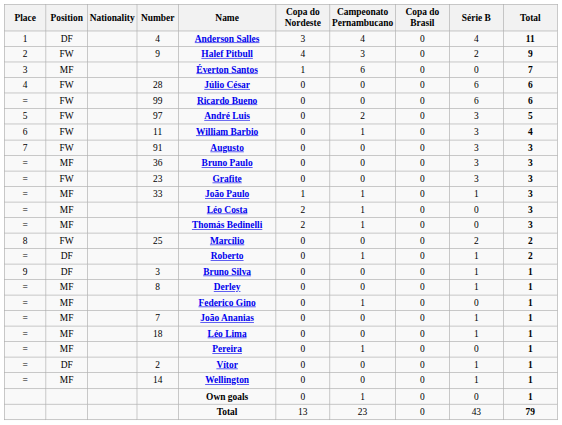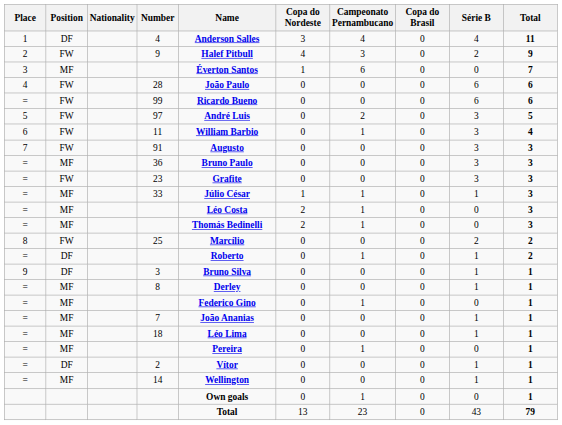 <table class="wikitable" style="font-size: 95%; text-align: center;">
 <tr>
 <th width=60>Place</th>
 <th width=60>Position</th>
 <th width=60>Nationality</th>
 <th width=60>Number</th>
 <th width=150>Name</th>
 <th width=80>Copa do Nordeste</th>
 <th width=80>Campeonato Pernambucano</th>
 <th width=80>Copa do Brasil</th>
 <th width=80>Série B</th>
 <th width=80>Total</th>
 </tr>
 <tr>
 <td>1</td>
 <td>DF</td>
 <td></td>
 <td>4</td>
 <td><strong><a href='#'>Anderson Salles</a></strong></td>
 <td>3</td>
 <td>4</td>
 <td>0</td>
 <td>4</td>
 <td><strong>11</strong></td>
 </tr>
 <tr>
 <td>2</td>
 <td>FW</td>
 <td></td>
 <td>9</td>
 <td><strong><a href='#'>Halef Pitbull</a></strong></td>
 <td>4</td>
 <td>3</td>
 <td>0</td>
 <td>2</td>
 <td><strong>9</strong></td>
 </tr>
 <tr>
 <td>3</td>
 <td>MF</td>
 <td></td>
 <td></td>
 <td><strong><a href='#'>Éverton Santos</a></strong></td>
 <td>1</td>
 <td>6</td>
 <td>0</td>
 <td>0</td>
 <td><strong>7</strong></td>
 </tr>
 <tr>
 <td>4</td>
 <td>FW</td>
 <td></td>
 <td>28</td>
-<td><strong><a href='#'>Júlio César</a></strong></td>
+<td><strong><a href='#'>João Paulo</a></strong></td>
 <td>0</td>
 <td>0</td>
 <td>0</td>
 <td>6</td>
 <td><strong>6</strong></td>
 </tr>
 <tr>
 <td>=</td>
 <td>FW</td>
 <td></td>
 <td>99</td>
 <td><strong><a href='#'>Ricardo Bueno</a></strong></td>
 <td>0</td>
 <td>0</td>
 <td>0</td>
 <td>6</td>
 <td><strong>6</strong></td>
 </tr>
 <tr>
 <td>5</td>
 <td>FW</td>
 <td></td>
 <td>97</td>
 <td><strong><a href='#'>André Luis</a></strong></td>
 <td>0</td>
 <td>2</td>
 <td>0</td>
 <td>3</td>
 <td><strong>5</strong></td>
 </tr>
 <tr>
 <td>6</td>
 <td>FW</td>
 <td></td>
 <td>11</td>
 <td><strong><a href='#'>William Barbio</a></strong></td>
 <td>0</td>
 <td>1</td>
 <td>0</td>
 <td>3</td>
 <td><strong>4</strong></td>
 </tr>
 <tr>
 <td>7</td>
 <td>FW</td>
 <td></td>
 <td>91</td>
 <td><strong><a href='#'>Augusto</a></strong></td>
 <td>0</td>
 <td>0</td>
 <td>0</td>
 <td>3</td>
 <td><strong>3</strong></td>
 </tr>
 <tr>
 <td>=</td>
 <td>MF</td>
 <td></td>
 <td>36</td>
 <td><strong><a href='#'>Bruno Paulo</a></strong></td>
 <td>0</td>
 <td>0</td>
 <td>0</td>
 <td>3</td>
 <td><strong>3</strong></td>
 </tr>
 <tr>
 <td>=</td>
 <td>FW</td>
 <td></td>
 <td>23</td>
 <td><strong><a href='#'>Grafite</a></strong></td>
 <td>0</td>
 <td>0</td>
 <td>0</td>
 <td>3</td>
 <td><strong>3</strong></td>
 </tr>
 <tr>
 <td>=</td>
 <td>MF</td>
 <td></td>
 <td>33</td>
-<td><strong><a href='#'>João Paulo</a></strong></td>
+<td><strong><a href='#'>Júlio César</a></strong></td>
 <td>1</td>
 <td>1</td>
 <td>0</td>
 <td>1</td>
 <td><strong>3</strong></td>
 </tr>
 <tr>
 <td>=</td>
 <td>MF</td>
 <td></td>
 <td></td>
 <td><strong><a href='#'>Léo Costa</a></strong></td>
 <td>2</td>
 <td>1</td>
 <td>0</td>
 <td>0</td>
 <td><strong>3</strong></td>
 </tr>
 <tr>
 <td>=</td>
 <td>MF</td>
 <td></td>
 <td></td>
 <td><strong><a href='#'>Thomás Bedinelli</a></strong></td>
 <td>2</td>
 <td>1</td>
 <td>0</td>
 <td>0</td>
 <td><strong>3</strong></td>
 </tr>
 <tr>
 <td>8</td>
 <td>FW</td>
 <td></td>
 <td>25</td>
 <td><strong><a href='#'>Marcílio</a></strong></td>
 <td>0</td>
 <td>0</td>
 <td>0</td>
 <td>2</td>
 <td><strong>2</strong></td>
 </tr>
 <tr>
 <td>=</td>
 <td>DF</td>
 <td></td>
 <td></td>
 <td><strong><a href='#'>Roberto</a></strong></td>
 <td>0</td>
 <td>1</td>
 <td>0</td>
 <td>1</td>
 <td><strong>2</strong></td>
 </tr>
 <tr>
 <td>9</td>
 <td>DF</td>
 <td></td>
 <td>3</td>
 <td><strong><a href='#'>Bruno Silva</a></strong></td>
 <td>0</td>
 <td>0</td>
 <td>0</td>
 <td>1</td>
 <td><strong>1</strong></td>
 </tr>
 <tr>
 <td>=</td>
 <td>MF</td>
 <td></td>
 <td>8</td>
 <td><strong><a href='#'>Derley</a></strong></td>
 <td>0</td>
 <td>0</td>
 <td>0</td>
 <td>1</td>
 <td><strong>1</strong></td>
 </tr>
 <tr>
 <td>=</td>
 <td>MF</td>
 <td></td>
 <td></td>
 <td><strong><a href='#'>Federico Gino</a></strong></td>
 <td>0</td>
 <td>1</td>
 <td>0</td>
 <td>0</td>
 <td><strong>1</strong></td>
 </tr>
 <tr>
 <td>=</td>
 <td>MF</td>
 <td></td>
 <td>7</td>
 <td><strong><a href='#'>João Ananias</a></strong></td>
 <td>0</td>
 <td>0</td>
 <td>0</td>
 <td>1</td>
 <td><strong>1</strong></td>
 </tr>
 <tr>
 <td>=</td>
 <td>MF</td>
 <td></td>
 <td>18</td>
 <td><strong><a href='#'>Léo Lima</a></strong></td>
 <td>0</td>
 <td>0</td>
 <td>0</td>
 <td>1</td>
 <td><strong>1</strong></td>
 </tr>
 <tr>
 <td>=</td>
 <td>MF</td>
 <td></td>
 <td></td>
 <td><strong><a href='#'>Pereira</a></strong></td>
 <td>0</td>
 <td>1</td>
 <td>0</td>
 <td>0</td>
 <td><strong>1</strong></td>
 </tr>
 <tr>
 <td>=</td>
 <td>DF</td>
 <td></td>
 <td>2</td>
 <td><strong><a href='#'>Vítor</a></strong></td>
 <td>0</td>
 <td>0</td>
 <td>0</td>
 <td>1</td>
 <td><strong>1</strong></td>
 </tr>
 <tr>
 <td>=</td>
 <td>MF</td>
 <td></td>
 <td>14</td>
 <td><strong><a href='#'>Wellington</a></strong></td>
 <td>0</td>
 <td>0</td>
 <td>0</td>
 <td>1</td>
 <td><strong>1</strong></td>
 </tr>
 <tr>
 <td></td>
 <td></td>
 <td></td>
 <td></td>
 <td><strong>Own goals</strong></td>
 <td>0</td>
 <td>1</td>
 <td>0</td>
 <td>0</td>
 <td><strong>1</strong></td>
 </tr>
 <tr>
 <td></td>
 <td></td>
 <td></td>
 <td></td>
 <td><strong>Total</strong></td>
 <td>13</td>
 <td>23</td>
 <td>0</td>
 <td>43</td>
 <td><strong>79</strong></td>
 </tr>
 </table>
